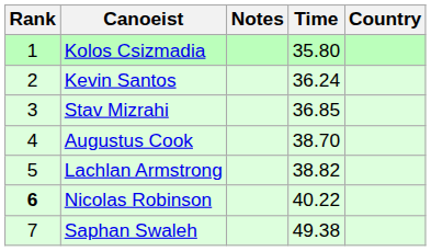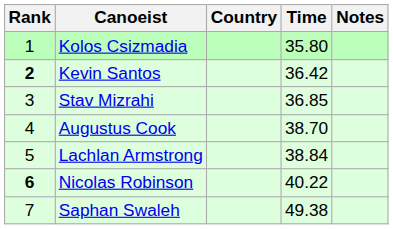 <table class="wikitable" style="text-align:center">
 <tr>
 <th>Rank</th>
 <th>Canoeist</th>
+<th>Country</th>
+<th>Time</th>
 <th>Notes</th>
-<th>Time</th>
-<th>Country</th>
 </tr>
 <tr bgcolor=bbffbb>
 <td>1</td>
 <td align="left"><a href='#'>Kolos Csizmadia</a></td>
+<td align="left"></td>
+<td>35.80</td>
 <td></td>
-<td>35.80</td>
-<td align="left"></td>
 </tr>
 <tr bgcolor=ddffdd>
-<td>2</td>
+<td><strong>2</strong></td>
 <td align="left"><a href='#'>Kevin Santos</a></td>
+<td align="left"></td>
+<td>36.42</td>
 <td></td>
-<td>36.24</td>
-<td align="left"></td>
 </tr>
 <tr bgcolor=ddffdd>
 <td>3</td>
 <td align="left"><a href='#'>Stav Mizrahi</a></td>
+<td align="left"></td>
+<td>36.85</td>
 <td></td>
-<td>36.85</td>
-<td align="left"></td>
 </tr>
 <tr bgcolor=ddffdd>
 <td>4</td>
 <td align="left"><a href='#'>Augustus Cook</a></td>
+<td align="left"></td>
+<td>38.70</td>
 <td></td>
-<td>38.70</td>
-<td align="left"></td>
 </tr>
 <tr bgcolor=ddffdd>
 <td>5</td>
 <td align="left"><a href='#'>Lachlan Armstrong</a></td>
+<td align="left"></td>
+<td>38.84</td>
 <td></td>
-<td>38.82</td>
-<td align="left"></td>
 </tr>
 <tr bgcolor=ddffdd>
 <td><strong>6</strong></td>
 <td align="left"><a href='#'>Nicolas Robinson</a></td>
+<td align="left"></td>
+<td>40.22</td>
 <td></td>
-<td>40.22</td>
-<td align="left"></td>
 </tr>
 <tr bgcolor=ddffdd>
 <td>7</td>
 <td align="left"><a href='#'>Saphan Swaleh</a></td>
+<td align="left"></td>
+<td>49.38</td>
 <td></td>
-<td>49.38</td>
-<td align="left"></td>
 </tr>
 </table>
